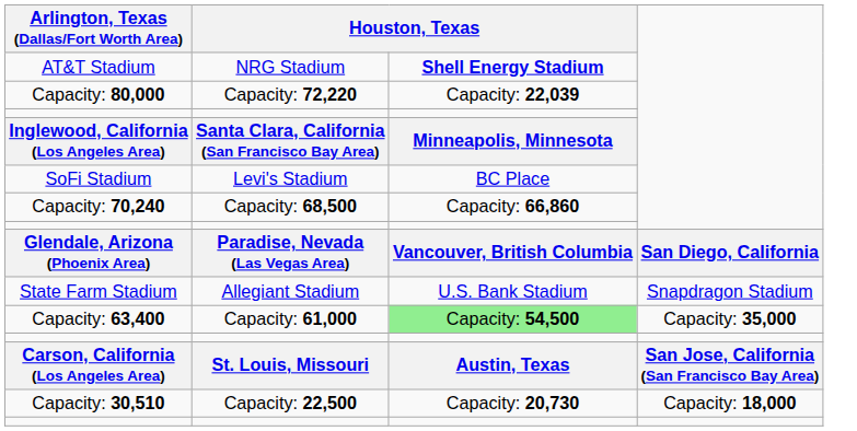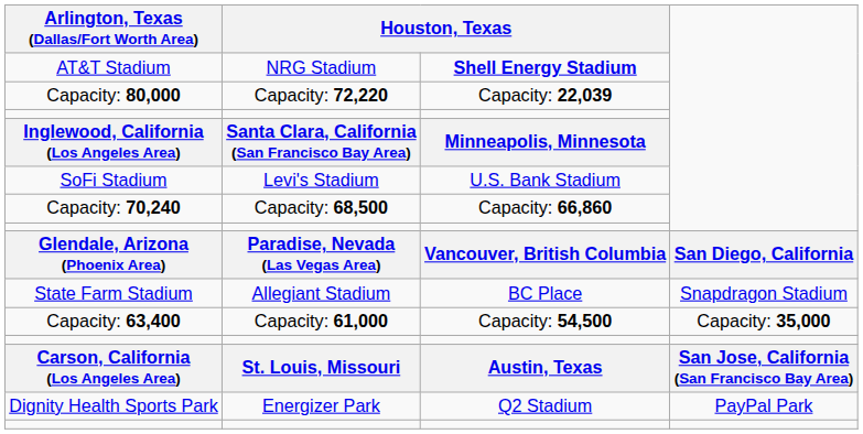 <table class="wikitable" style="text-align:center">
 <tr>
 <th><a href='#'>Arlington, Texas</a><br><small>(<a href='#'>Dallas/Fort Worth Area</a>)</small></th>
 <th colspan=2><a href='#'>Houston, Texas</a></th>
 </tr>
 <tr>
 <td><a href='#'>AT&T Stadium</a></td>
 <td><a href='#'>NRG Stadium</a></td>
 <td><strong><a href='#'>Shell Energy Stadium</a></strong></td>
 </tr>
 <tr>
 <td>Capacity: <strong>80,000</strong></td>
 <td>Capacity: <strong>72,220</strong></td>
 <td>Capacity: <strong>22,039</strong></td>
 </tr>
 <tr>
 <td></td>
 <td></td>
 <td></td>
 </tr>
 <tr>
 <th><a href='#'>Inglewood, California</a><br><small>(<a href='#'>Los Angeles Area</a>)</small></th>
 <th><a href='#'>Santa Clara, California</a><br><small>(<a href='#'>San Francisco Bay Area</a>)</small></th>
 <th><a href='#'>Minneapolis, Minnesota</a></th>
 </tr>
 <tr>
 <td><a href='#'>SoFi Stadium</a></td>
 <td><a href='#'>Levi's Stadium</a></td>
-<td><a href='#'>BC Place</a></td>
+<td><a href='#'>U.S. Bank Stadium</a></td>
 </tr>
 <tr>
 <td>Capacity: <strong>70,240</strong></td>
 <td>Capacity: <strong>68,500</strong></td>
 <td>Capacity: <strong>66,860</strong></td>
 </tr>
 <tr>
 <td></td>
 <td></td>
 <td></td>
 </tr>
 <tr>
 <th><a href='#'>Glendale, Arizona</a><br><small>(<a href='#'>Phoenix Area</a>)</small></th>
 <th><a href='#'>Paradise, Nevada</a><br><small>(<a href='#'>Las Vegas Area</a>)</small></th>
 <th><a href='#'>Vancouver, British Columbia</a></th>
 <th><a href='#'>San Diego, California</a></th>
 </tr>
 <tr>
 <td><a href='#'>State Farm Stadium</a></td>
 <td><a href='#'>Allegiant Stadium</a></td>
-<td><a href='#'>U.S. Bank Stadium</a></td>
+<td><a href='#'>BC Place</a></td>
 <td><a href='#'>Snapdragon Stadium</a></td>
 </tr>
 <tr>
 <td>Capacity: <strong>63,400</strong></td>
 <td>Capacity: <strong>61,000</strong></td>
-<td style="background: lightgreen;">Capacity: <strong>54,500</strong></td>
+<td>Capacity: <strong>54,500</strong></td>
 <td>Capacity: <strong>35,000</strong></td>
 </tr>
 <tr>
 <td></td>
 <td></td>
 <td></td>
 <td></td>
 </tr>
 <tr>
 <th><a href='#'>Carson, California</a><br><small>(<a href='#'>Los Angeles Area</a>)</small></th>
 <th><a href='#'>St. Louis, Missouri</a></th>
 <th><a href='#'>Austin, Texas</a></th>
 <th><a href='#'>San Jose, California</a><br><small>(<a href='#'>San Francisco Bay Area</a>)</small></th>
 </tr>
 <tr>
-<td>Capacity: <strong>30,510</strong></td>
-<td>Capacity: <strong>22,500</strong></td>
-<td>Capacity: <strong>20,730</strong></td>
-<td>Capacity: <strong>18,000</strong></td>
+<td><a href='#'>Dignity Health Sports Park</a></td>
+<td><a href='#'>Energizer Park</a></td>
+<td><a href='#'>Q2 Stadium</a></td>
+<td><a href='#'>PayPal Park</a></td>
 </tr>
 <tr>
 <td></td>
 <td></td>
 <td></td>
 <td></td>
 </tr>
 </table>
